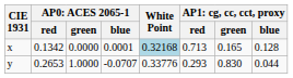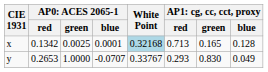 <table class="wikitable">
 <tr>
 <th rowspan="2">CIE<br>1931</th>
 <th colspan="3">AP0: ACES 2065-1</th>
 <th rowspan="2">White<br>Point</th>
 <th colspan="3">AP1:  cg, cc, cct, proxy</th>
 </tr>
 <tr>
 <th>red</th>
 <th>green</th>
 <th>blue</th>
 <th>red</th>
 <th>green</th>
 <th>blue</th>
 </tr>
 <tr>
 <td>x</td>
 <td>0.1342</td>
-<td>0.0000</td>
+<td>0.0025</td>
 <td>0.0001</td>
 <td style="background: lightblue;">0.32168</td>
 <td>0.713</td>
 <td>0.165</td>
 <td>0.128</td>
 </tr>
 <tr>
 <td>y</td>
 <td>0.2653</td>
 <td>1.0000</td>
 <td>-0.0707</td>
-<td>0.33776</td>
+<td>0.33767</td>
 <td>0.293</td>
 <td>0.830</td>
-<td>0.044</td>
+<td>0.049</td>
 </tr>
 </table>
